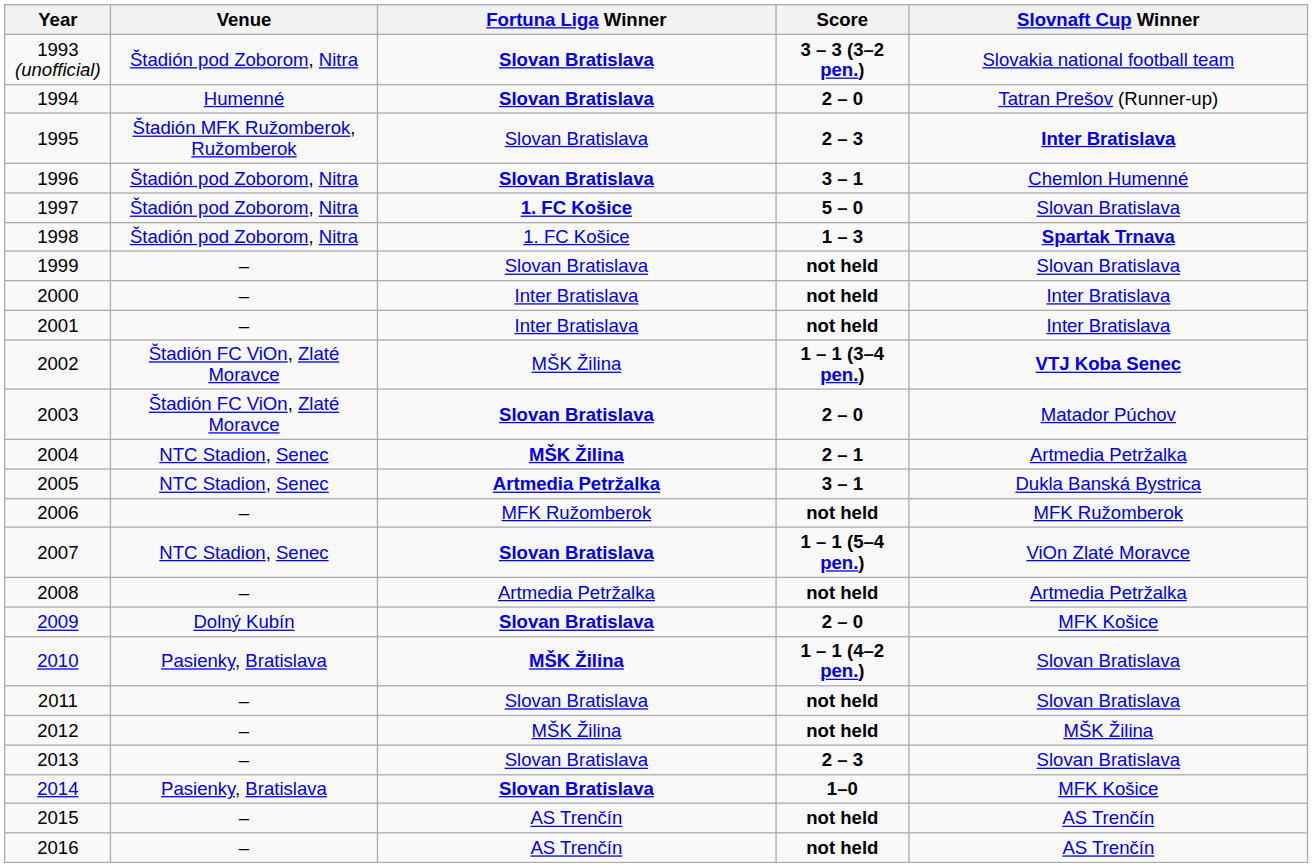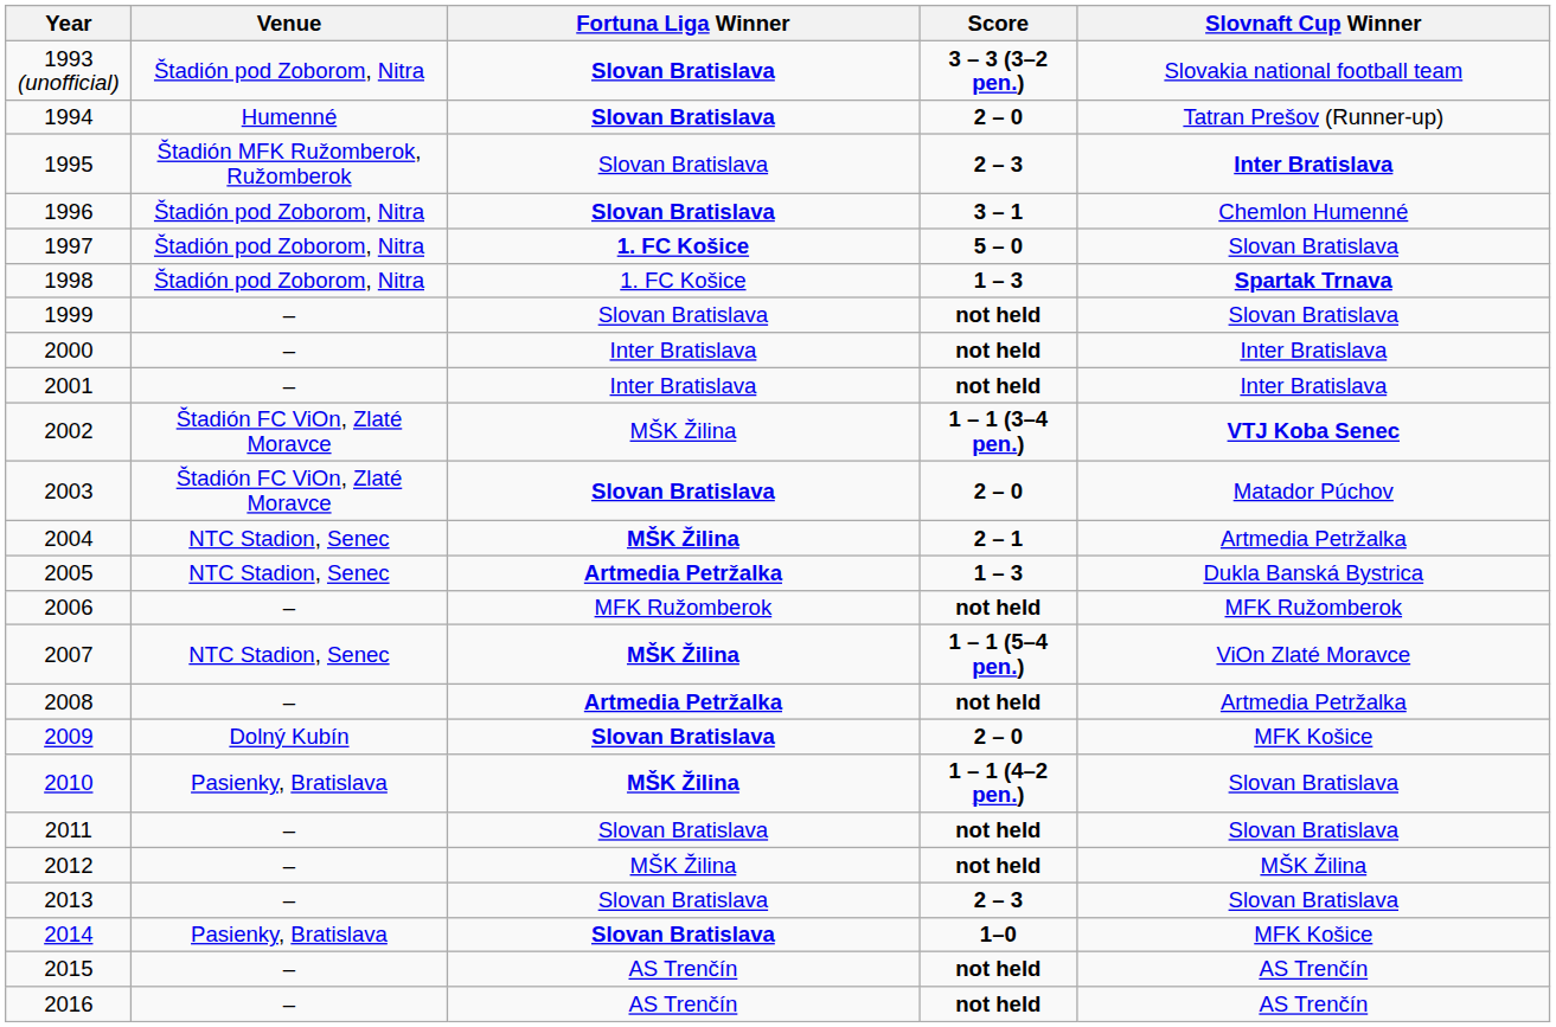 <table class="wikitable" style=font-size:90% text-align: center width=80%>
 <tr>
 <th rowspan=1 width=8%>Year</th>
 <th rowspan=1 width=20%>Venue</th>
 <th rowspan=1 width=30%><a href='#'>Fortuna Liga</a> Winner</th>
 <th rowspan=1 width=10%>Score</th>
 <th rowspan=1 width=30%><a href='#'>Slovnaft Cup</a> Winner</th>
 </tr>
 <tr>
 <td align=center>1993<br><em>(unofficial)</em></td>
 <td align=center><a href='#'>Štadión pod Zoborom</a>, <a href='#'>Nitra</a></td>
 <td align=center><strong><a href='#'>Slovan Bratislava</a></strong></td>
 <td align=center><strong>3 – 3</strong> <strong>(3–2 <a href='#'>pen.</a>)</strong></td>
 <td align=center><a href='#'>Slovakia national football team</a></td>
 </tr>
 <tr>
 <td align=center>1994</td>
 <td align=center><a href='#'>Humenné</a></td>
 <td align=center><strong><a href='#'>Slovan Bratislava</a></strong></td>
 <td align=center><strong>2 – 0</strong></td>
 <td align=center><a href='#'>Tatran Prešov</a> (Runner-up)</td>
 </tr>
 <tr>
 <td align=center>1995</td>
 <td align=center><a href='#'>Štadión MFK Ružomberok</a>, <a href='#'>Ružomberok</a></td>
 <td align=center><a href='#'>Slovan Bratislava</a></td>
 <td align=center><strong>2 – 3</strong></td>
 <td align=center><strong><a href='#'>Inter Bratislava</a></strong></td>
 </tr>
 <tr>
 <td align=center>1996</td>
 <td align=center><a href='#'>Štadión pod Zoborom</a>, <a href='#'>Nitra</a></td>
 <td align=center><strong><a href='#'>Slovan Bratislava</a></strong></td>
 <td align=center><strong>3 – 1</strong></td>
 <td align=center><a href='#'>Chemlon Humenné</a></td>
 </tr>
 <tr>
 <td align=center>1997</td>
 <td align=center><a href='#'>Štadión pod Zoborom</a>, <a href='#'>Nitra</a></td>
 <td align=center><strong><a href='#'>1. FC Košice</a></strong></td>
 <td align=center><strong>5 – 0</strong></td>
 <td align=center><a href='#'>Slovan Bratislava</a></td>
 </tr>
 <tr>
 <td align=center>1998</td>
 <td align=center><a href='#'>Štadión pod Zoborom</a>, <a href='#'>Nitra</a></td>
 <td align=center><a href='#'>1. FC Košice</a></td>
 <td align=center><strong>1 – 3</strong></td>
 <td align=center><strong><a href='#'>Spartak Trnava</a></strong></td>
 </tr>
 <tr>
 <td align=center>1999</td>
 <td align=center>–</td>
 <td align=center><a href='#'>Slovan Bratislava</a></td>
 <td align=center><strong>not held</strong></td>
 <td align=center><a href='#'>Slovan Bratislava</a></td>
 </tr>
 <tr>
 <td align=center>2000</td>
 <td align=center>–</td>
 <td align=center><a href='#'>Inter Bratislava</a></td>
 <td align=center><strong>not held</strong></td>
 <td align=center><a href='#'>Inter Bratislava</a></td>
 </tr>
 <tr>
 <td align=center>2001</td>
 <td align=center>–</td>
 <td align=center><a href='#'>Inter Bratislava</a></td>
 <td align=center><strong>not held</strong></td>
 <td align=center><a href='#'>Inter Bratislava</a></td>
 </tr>
 <tr>
 <td align=center>2002</td>
 <td align=center><a href='#'>Štadión FC ViOn</a>, <a href='#'>Zlaté Moravce</a></td>
 <td align=center><a href='#'>MŠK Žilina</a></td>
 <td align=center><strong>1 – 1</strong> <strong>(3–4 <a href='#'>pen.</a>)</strong></td>
 <td align=center><strong><a href='#'>VTJ Koba Senec</a></strong></td>
 </tr>
 <tr>
 <td align=center>2003</td>
 <td align=center><a href='#'>Štadión FC ViOn</a>, <a href='#'>Zlaté Moravce</a></td>
 <td align=center><strong><a href='#'>Slovan Bratislava</a></strong></td>
 <td align=center><strong>2 – 0</strong></td>
 <td align=center><a href='#'>Matador Púchov</a></td>
 </tr>
 <tr>
 <td align=center>2004</td>
 <td align=center><a href='#'>NTC Stadion</a>, <a href='#'>Senec</a></td>
 <td align=center><strong><a href='#'>MŠK Žilina</a></strong></td>
 <td align=center><strong>2 – 1</strong></td>
 <td align=center><a href='#'>Artmedia Petržalka</a></td>
 </tr>
 <tr>
 <td align=center>2005</td>
 <td align=center><a href='#'>NTC Stadion</a>, <a href='#'>Senec</a></td>
 <td align=center><strong><a href='#'>Artmedia Petržalka</a></strong></td>
-<td align=center><strong>3 – 1</strong></td>
+<td align=center><strong>1 – 3</strong></td>
 <td align=center><a href='#'>Dukla Banská Bystrica</a></td>
 </tr>
 <tr>
 <td align=center>2006</td>
 <td align=center>–</td>
 <td align=center><a href='#'>MFK Ružomberok</a></td>
 <td align=center><strong>not held</strong></td>
 <td align=center><a href='#'>MFK Ružomberok</a></td>
 </tr>
 <tr>
 <td align=center>2007</td>
 <td align=center><a href='#'>NTC Stadion</a>, <a href='#'>Senec</a></td>
-<td align=center><strong><a href='#'>Slovan Bratislava</a></strong></td>
+<td align=center><strong><a href='#'>MŠK Žilina</a></strong></td>
 <td align=center><strong>1 – 1</strong> <strong>(5–4 <a href='#'>pen.</a>)</strong></td>
 <td align=center><a href='#'>ViOn Zlaté Moravce</a></td>
 </tr>
 <tr>
 <td align=center>2008</td>
 <td align=center>–</td>
-<td align=center><a href='#'>Artmedia Petržalka</a></td>
+<td align=center><strong><a href='#'>Artmedia Petržalka</a></strong></td>
 <td align=center><strong>not held</strong></td>
 <td align=center><a href='#'>Artmedia Petržalka</a></td>
 </tr>
 <tr>
 <td align=center><a href='#'>2009</a></td>
 <td align=center><a href='#'>Dolný Kubín</a></td>
 <td align=center><strong><a href='#'>Slovan Bratislava</a></strong></td>
 <td align=center><strong>2 – 0</strong></td>
 <td align=center><a href='#'>MFK Košice</a></td>
 </tr>
 <tr>
 <td align=center><a href='#'>2010</a></td>
 <td align=center><a href='#'>Pasienky</a>, <a href='#'>Bratislava</a></td>
 <td align=center><strong><a href='#'>MŠK Žilina</a></strong></td>
 <td align=center><strong>1 – 1</strong> <strong>(4–2 <a href='#'>pen.</a>)</strong></td>
 <td align=center><a href='#'>Slovan Bratislava</a></td>
 </tr>
 <tr>
 <td align=center>2011</td>
 <td align=center>–</td>
 <td align=center><a href='#'>Slovan Bratislava</a></td>
 <td align=center><strong>not held</strong></td>
 <td align=center><a href='#'>Slovan Bratislava</a></td>
 </tr>
 <tr>
 <td align=center>2012</td>
 <td align=center>–</td>
 <td align=center><a href='#'>MŠK Žilina</a></td>
 <td align=center><strong>not held</strong></td>
 <td align=center><a href='#'>MŠK Žilina</a></td>
 </tr>
 <tr>
 <td align=center>2013</td>
 <td align=center>–</td>
 <td align=center><a href='#'>Slovan Bratislava</a></td>
 <td align=center><strong>2 – 3</strong></td>
 <td align=center><a href='#'>Slovan Bratislava</a></td>
 </tr>
 <tr>
 <td align=center><a href='#'>2014</a></td>
 <td align=center><a href='#'>Pasienky</a>, <a href='#'>Bratislava</a></td>
 <td align=center><strong><a href='#'>Slovan Bratislava</a></strong></td>
 <td align=center><strong>1–0 </strong></td>
 <td align=center><a href='#'>MFK Košice</a></td>
 </tr>
 <tr>
 <td align=center>2015</td>
 <td align=center>–</td>
 <td align=center><a href='#'>AS Trenčín</a></td>
 <td align=center><strong>not held</strong></td>
 <td align=center><a href='#'>AS Trenčín</a></td>
 </tr>
 <tr>
 <td align=center>2016</td>
 <td align=center>–</td>
 <td align=center><a href='#'>AS Trenčín</a></td>
 <td align=center><strong>not held</strong></td>
 <td align=center><a href='#'>AS Trenčín</a></td>
 </tr>
 </table>
